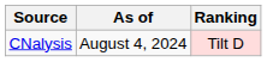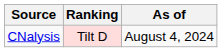 <table class="wikitable">
 <tr>
 <th>Source</th>
+<th>Ranking</th>
 <th>As of</th>
-<th>Ranking</th>
 </tr>
 <tr>
 <td><a href='#'>CNalysis</a></td>
+<td style="background:#FFDDDD" data-sort-value="4" align="center">Tilt D </td>
 <td>August 4, 2024</td>
-<td style="background:#FFDDDD" data-sort-value="4" align="center">Tilt D </td>
 </tr>
 </table>
